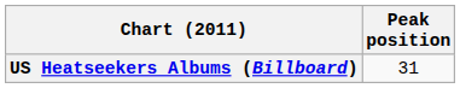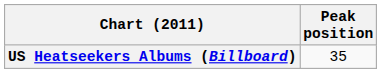 <table class="wikitable plainrowheaders">
 <tr>
 <th scope="col">Chart (2011)</th>
 <th scope="col">Peak<br>position</th>
 </tr>
 <tr>
 <th scope="row">US <a href='#'>Heatseekers Albums</a> (<em><a href='#'>Billboard</a></em>)</th>
-<td style="text-align:center">31</td>
+<td style="text-align:center">35</td>
 </tr>
 </table>
